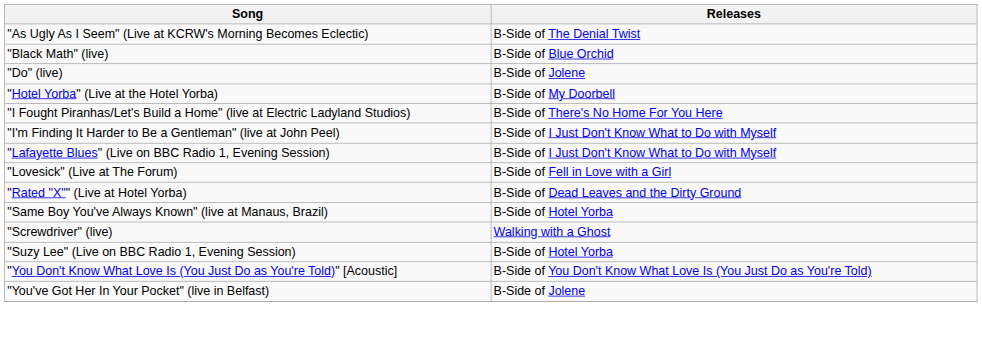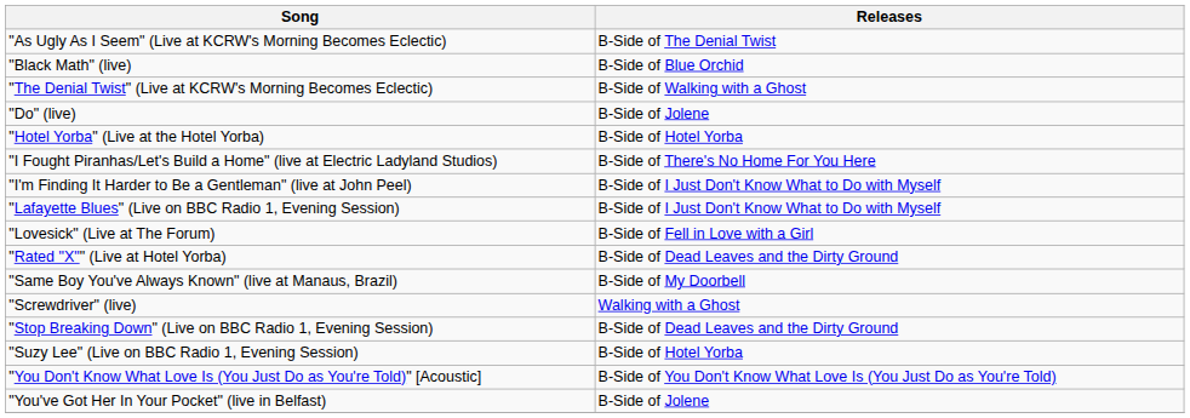 <table class="wikitable sortable">
 <tr>
 <th width=30%>Song</th>
 <th width=30%>Releases</th>
 </tr>
 <tr>
 <td>"As Ugly As I Seem" (Live at KCRW's Morning Becomes Eclectic)</td>
 <td>B-Side of <a href='#'>The Denial Twist</a></td>
 </tr>
 <tr>
 <td>"Black Math" (live)</td>
 <td>B-Side of <a href='#'>Blue Orchid</a></td>
 </tr>
 <tr>
+<td>"<a href='#'>The Denial Twist</a>" (Live at KCRW's Morning Becomes Eclectic)</td>
+<td>B-Side of <a href='#'>Walking with a Ghost</a></td>
+</tr>
+<tr>
 <td>"Do" (live)</td>
 <td>B-Side of <a href='#'>Jolene</a></td>
 </tr>
 <tr>
 <td>"<a href='#'>Hotel Yorba</a>" (Live at the Hotel Yorba)</td>
-<td>B-Side of <a href='#'>My Doorbell</a></td>
+<td>B-Side of <a href='#'>Hotel Yorba</a></td>
 </tr>
 <tr>
 <td>"I Fought Piranhas/Let's Build a Home" (live at Electric Ladyland Studios)</td>
 <td>B-Side of <a href='#'>There's No Home For You Here</a></td>
 </tr>
 <tr>
 <td>"I'm Finding It Harder to Be a Gentleman" (live at John Peel)</td>
 <td>B-Side of <a href='#'>I Just Don't Know What to Do with Myself</a></td>
 </tr>
 <tr>
 <td>"<a href='#'>Lafayette Blues</a>" (Live on BBC Radio 1, Evening Session)</td>
 <td>B-Side of <a href='#'>I Just Don't Know What to Do with Myself</a></td>
 </tr>
 <tr>
 <td>"Lovesick" (Live at The Forum)</td>
 <td>B-Side of <a href='#'>Fell in Love with a Girl</a></td>
 </tr>
 <tr>
 <td>"<a href='#'>Rated "X"</a>" (Live at Hotel Yorba)</td>
 <td>B-Side of <a href='#'>Dead Leaves and the Dirty Ground</a></td>
 </tr>
 <tr>
 <td>"Same Boy You've Always Known" (live at Manaus, Brazil)</td>
-<td>B-Side of <a href='#'>Hotel Yorba</a></td>
+<td>B-Side of <a href='#'>My Doorbell</a></td>
 </tr>
 <tr>
 <td>"Screwdriver" (live)</td>
 <td><a href='#'>Walking with a Ghost</a></td>
+</tr>
+<tr>
+<td>"<a href='#'>Stop Breaking Down</a>" (Live on BBC Radio 1, Evening Session)</td>
+<td>B-Side of <a href='#'>Dead Leaves and the Dirty Ground</a></td>
 </tr>
 <tr>
 <td>"Suzy Lee" (Live on BBC Radio 1, Evening Session)</td>
 <td>B-Side of <a href='#'>Hotel Yorba</a></td>
 </tr>
 <tr>
 <td>"<a href='#'>You Don't Know What Love Is (You Just Do as You're Told)</a>" [Acoustic]</td>
 <td>B-Side of <a href='#'>You Don't Know What Love Is (You Just Do as You're Told)</a></td>
 </tr>
 <tr>
 <td>"You've Got Her In Your Pocket" (live in Belfast)</td>
 <td>B-Side of <a href='#'>Jolene</a></td>
 </tr>
 <tr>
 </tr>
 </table>
